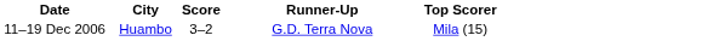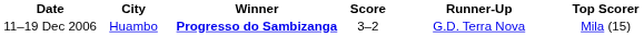 <table border="0" style="text-align:center;">
 <tr>
 <th width=125px>Date</th>
 <th width=75px>City</th>
+<th width=225px>Winner</th>
 <th>Score</th>
 <th width=225px>Runner-Up</th>
 <th>Top Scorer</th>
 </tr>
 <tr>
 <td>11–19 Dec 2006</td>
 <td><a href='#'>Huambo</a></td>
+<td><strong><a href='#'>Progresso do Sambizanga</a></strong></td>
 <td>3–2</td>
 <td><a href='#'>G.D. Terra Nova</a></td>
 <td align=center><a href='#'>Mila</a> (15)</td>
 </tr>
 </table>
